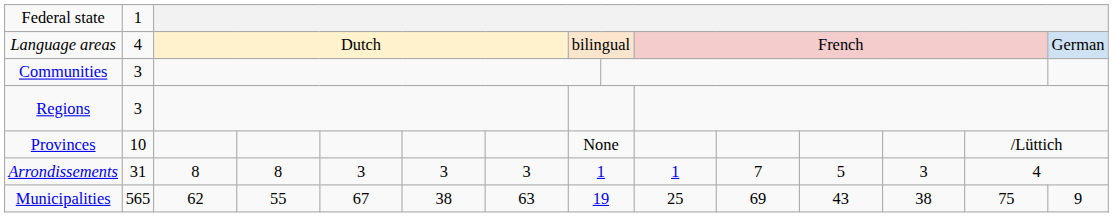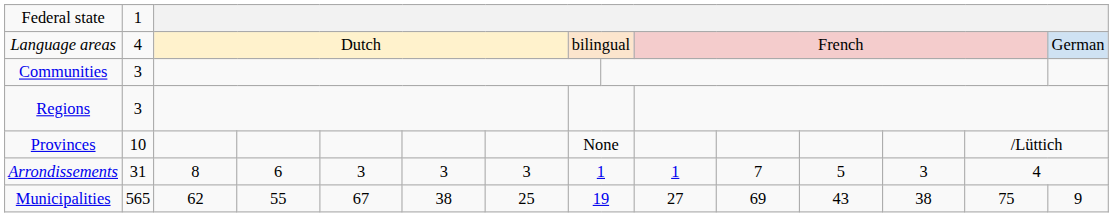 <table class="wikitable" style="text-align:center; font-size: 95%;">
 <tr>
 <td>Federal state</td>
 <td>1</td>
 <th colspan="13"></th>
 </tr>
 <tr>
 <td><em>Language areas</em></td>
 <td>4</td>
 <td colspan="5" style="background-color:#fff2cc;">Dutch</td>
 <td colspan="2" style="background-color:#fce5cd;">bilingual</td>
 <td colspan="5" style="background-color:#f4cccc;">French</td>
 <td style="background-color:#cfe2f3;">German</td>
 </tr>
 <tr>
 <td><a href='#'>Communities</a></td>
 <td>3</td>
 <td colspan="6"></td>
 <td colspan="6"></td>
 <td></td>
 </tr>
 <tr>
 <td style="height:35px;"><a href='#'>Regions</a></td>
 <td>3</td>
 <td colspan="5"><em></em></td>
 <td colspan="2"></td>
 <td colspan="6"></td>
 </tr>
 <tr>
 <td><a href='#'>Provinces</a></td>
 <td>10</td>
 <td></td>
 <td></td>
 <td></td>
 <td></td>
 <td></td>
 <td colspan="2">None</td>
 <td></td>
 <td></td>
 <td></td>
 <td></td>
 <td colspan="2">/Lüttich</td>
 </tr>
 <tr>
 <td><em><a href='#'>Arrondissements</a></em></td>
 <td>31</td>
 <td>8</td>
-<td>8</td>
+<td>6</td>
 <td>3</td>
 <td>3</td>
 <td>3</td>
 <td colspan="2"><a href='#'>1</a></td>
 <td><a href='#'>1</a></td>
 <td>7</td>
 <td>5</td>
 <td>3</td>
 <td colspan="2">4</td>
 </tr>
 <tr>
 <td><a href='#'>Municipalities</a></td>
 <td>565</td>
 <td style="width:7.5%;">62</td>
 <td style="width:7.5%;">55</td>
 <td style="width:7.5%;">67</td>
 <td style="width:7.5%;">38</td>
-<td style="width:7.5%;">63</td>
+<td style="width:7.5%;">25</td>
 <td colspan="2"><a href='#'>19</a></td>
-<td style="width:7.5%;">25</td>
+<td style="width:7.5%;">27</td>
 <td style="width:7.5%;">69</td>
 <td style="width:7.5%;">43</td>
 <td style="width:7.5%;">38</td>
 <td style="width:7.5%;">75</td>
 <td>9</td>
 </tr>
 </table>
